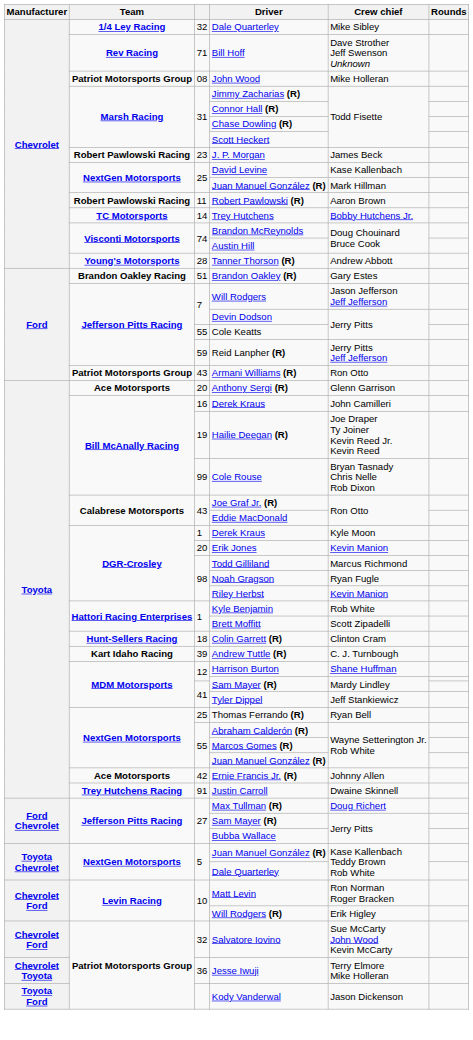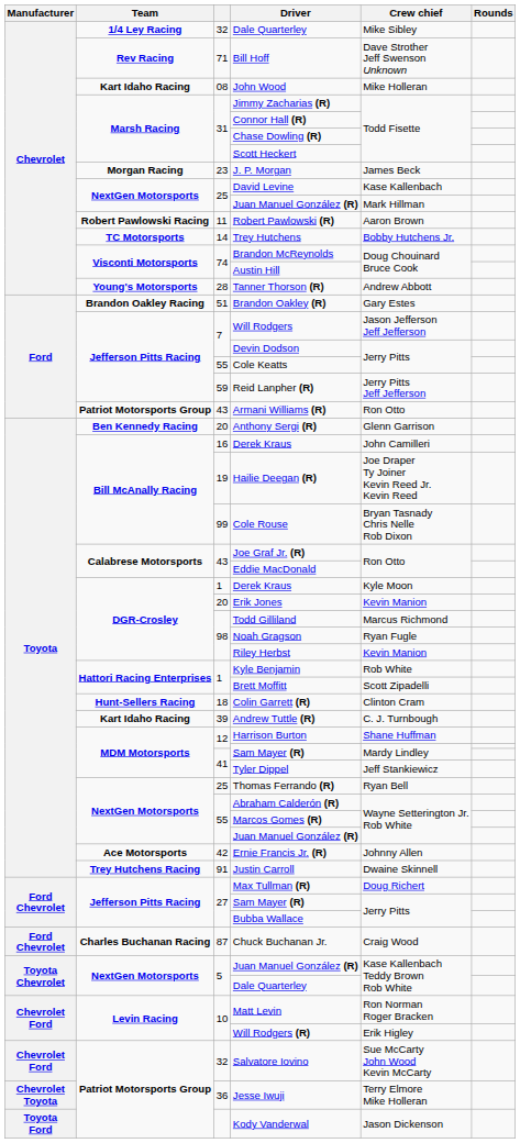 <table class="wikitable" style="font-size: 95%;">
 <tr>
 <th>Manufacturer</th>
 <th>Team</th>
 <th></th>
 <th>Driver</th>
 <th>Crew chief</th>
 <th>Rounds</th>
 </tr>
 <tr>
 <th rowspan="15"><a href='#'>Chevrolet</a></th>
 <td style="text-align:center;"><strong><a href='#'>1/4 Ley Racing</a></strong></td>
 <td>32</td>
 <td><a href='#'>Dale Quarterley</a></td>
 <td>Mike Sibley</td>
 <td></td>
 </tr>
 <tr>
 <td style="text-align:center;"><strong><a href='#'>Rev Racing</a></strong></td>
 <td>71</td>
 <td><a href='#'>Bill Hoff</a></td>
 <td>Dave Strother <small></small> <br> Jeff Swenson <small></small> <br> <em>Unknown</em> <small></small></td>
 <td></td>
 </tr>
 <tr>
-<td style="text-align:center;"><strong>Patriot Motorsports Group</strong></td>
+<td style="text-align:center;"><strong>Kart Idaho Racing</strong></td>
 <td>08</td>
 <td><a href='#'>John Wood</a></td>
 <td>Mike Holleran</td>
 <td></td>
 </tr>
 <tr>
 <td rowspan=4 style="text-align:center;"><strong><a href='#'>Marsh Racing</a></strong></td>
 <td rowspan=4>31</td>
 <td><a href='#'>Jimmy Zacharias</a> <strong>(R)</strong></td>
 <td rowspan=4>Todd Fisette</td>
 <td></td>
 </tr>
 <tr>
 <td><a href='#'>Connor Hall</a> <strong>(R)</strong></td>
 <td></td>
 </tr>
 <tr>
 <td><a href='#'>Chase Dowling</a> <strong>(R)</strong></td>
 <td></td>
 </tr>
 <tr>
 <td><a href='#'>Scott Heckert</a></td>
 <td></td>
 </tr>
 <tr>
-<td style="text-align:center;"><strong>Robert Pawlowski Racing</strong></td>
+<td style="text-align:center;"><strong>Morgan Racing</strong></td>
 <td>23</td>
 <td><a href='#'>J. P. Morgan</a></td>
 <td>James Beck</td>
 <td></td>
 </tr>
 <tr>
 <td rowspan=2 style="text-align:center;"><strong><a href='#'>NextGen Motorsports</a></strong></td>
 <td rowspan=2>25</td>
 <td><a href='#'>David Levine</a></td>
 <td>Kase Kallenbach</td>
 <td></td>
 </tr>
 <tr>
 <td><a href='#'>Juan Manuel González</a> <strong>(R)</strong></td>
 <td>Mark Hillman</td>
 <td></td>
 </tr>
 <tr>
 <td style="text-align:center;"><strong>Robert Pawlowski Racing</strong></td>
 <td>11</td>
 <td><a href='#'>Robert Pawlowski</a> <strong>(R)</strong></td>
 <td>Aaron Brown</td>
 <td></td>
 </tr>
 <tr>
 <td style="text-align:center;"><strong><a href='#'>TC Motorsports</a></strong></td>
 <td>14</td>
 <td><a href='#'>Trey Hutchens</a></td>
 <td><a href='#'>Bobby Hutchens Jr.</a></td>
 <td></td>
 </tr>
 <tr>
 <td rowspan=2 style="text-align:center;"><strong><a href='#'>Visconti Motorsports</a></strong></td>
 <td rowspan=2>74</td>
 <td><a href='#'>Brandon McReynolds</a></td>
 <td rowspan=2>Doug Chouinard <small></small><br>Bruce Cook <small></small></td>
 <td></td>
 </tr>
 <tr>
 <td><a href='#'>Austin Hill</a></td>
 <td></td>
 </tr>
 <tr>
 <td style="text-align:center;"><strong><a href='#'>Young's Motorsports</a></strong></td>
 <td>28</td>
 <td><a href='#'>Tanner Thorson</a> <strong>(R)</strong></td>
 <td>Andrew Abbott</td>
 <td></td>
 </tr>
 <tr>
 <th rowspan="6"><a href='#'>Ford</a></th>
 <td style="text-align:center;"><strong>Brandon Oakley Racing</strong></td>
 <td>51</td>
 <td><a href='#'>Brandon Oakley</a> <strong>(R)</strong></td>
 <td>Gary Estes</td>
 <td></td>
 </tr>
 <tr>
 <td rowspan="4" style="text-align:center;"><strong><a href='#'>Jefferson Pitts Racing</a></strong></td>
 <td rowspan="2">7</td>
 <td><a href='#'>Will Rodgers</a></td>
 <td>Jason Jefferson <small></small><br><a href='#'>Jeff Jefferson</a> <small></small></td>
 <td></td>
 </tr>
 <tr>
 <td><a href='#'>Devin Dodson</a></td>
 <td rowspan=2>Jerry Pitts</td>
 <td></td>
 </tr>
 <tr>
 <td>55</td>
 <td>Cole Keatts</td>
 <td></td>
 </tr>
 <tr>
 <td>59</td>
 <td>Reid Lanpher <strong>(R)</strong></td>
 <td>Jerry Pitts <small></small><br><a href='#'>Jeff Jefferson</a> <small></small></td>
 <td></td>
 </tr>
 <tr>
 <td style="text-align:center;"><strong>Patriot Motorsports Group</strong></td>
 <td>43</td>
 <td><a href='#'>Armani Williams</a> <strong>(R)</strong></td>
 <td>Ron Otto</td>
 <td></td>
 </tr>
 <tr>
 <th rowspan="25"><a href='#'>Toyota</a></th>
-<td style="text-align:center;"><strong>Ace Motorsports</strong></td>
+<td style="text-align:center;"><strong><a href='#'>Ben Kennedy Racing</a></strong></td>
 <td>20</td>
 <td><a href='#'>Anthony Sergi</a> <strong>(R)</strong></td>
 <td>Glenn Garrison</td>
 <td></td>
 </tr>
 <tr>
 <td rowspan="3" style="text-align:center;"><strong><a href='#'>Bill McAnally Racing</a></strong></td>
 <td>16</td>
 <td><a href='#'>Derek Kraus</a></td>
 <td>John Camilleri</td>
 <td></td>
 </tr>
 <tr>
 <td>19</td>
 <td><a href='#'>Hailie Deegan</a> <strong>(R)</strong></td>
 <td>Joe Draper <small></small> <br> Ty Joiner <small></small> <br> Kevin Reed Jr. <small></small> <br> Kevin Reed <small></small></td>
 <td></td>
 </tr>
 <tr>
 <td>99</td>
 <td><a href='#'>Cole Rouse</a></td>
 <td>Bryan Tasnady <small></small> <br> Chris Nelle <small></small> <br> Rob Dixon <small></small></td>
 <td></td>
 </tr>
 <tr>
 <td rowspan="2" style="text-align:center;"><strong>Calabrese Motorsports</strong></td>
 <td rowspan=2>43</td>
 <td><a href='#'>Joe Graf Jr.</a> <strong>(R)</strong></td>
 <td rowspan=2>Ron Otto</td>
 <td></td>
 </tr>
 <tr>
 <td><a href='#'>Eddie MacDonald</a></td>
 <td></td>
 </tr>
 <tr>
 <td rowspan="5" style="text-align:center;"><strong><a href='#'>DGR-Crosley</a></strong></td>
 <td>1</td>
 <td><a href='#'>Derek Kraus</a></td>
 <td>Kyle Moon</td>
 <td></td>
 </tr>
 <tr>
 <td>20</td>
 <td><a href='#'>Erik Jones</a></td>
 <td><a href='#'>Kevin Manion</a></td>
 <td></td>
 </tr>
 <tr>
 <td rowspan=3>98</td>
 <td><a href='#'>Todd Gilliland</a></td>
 <td>Marcus Richmond</td>
 <td></td>
 </tr>
 <tr>
 <td><a href='#'>Noah Gragson</a></td>
 <td>Ryan Fugle</td>
 <td></td>
 </tr>
 <tr>
 <td><a href='#'>Riley Herbst</a></td>
 <td><a href='#'>Kevin Manion</a></td>
 <td></td>
 </tr>
 <tr>
 <td rowspan="2" style="text-align:center;"><strong><a href='#'>Hattori Racing Enterprises</a></strong></td>
 <td rowspan="2">1</td>
 <td><a href='#'>Kyle Benjamin</a></td>
 <td>Rob White</td>
 <td></td>
 </tr>
 <tr>
 <td><a href='#'>Brett Moffitt</a></td>
 <td>Scott Zipadelli</td>
 <td></td>
 </tr>
 <tr>
 <td style="text-align:center;"><strong><a href='#'>Hunt-Sellers Racing</a></strong></td>
 <td>18</td>
 <td><a href='#'>Colin Garrett</a> <strong>(R)</strong></td>
 <td>Clinton Cram</td>
 <td></td>
 </tr>
 <tr>
 <td style="text-align:center;"><strong>Kart Idaho Racing</strong></td>
 <td>39</td>
 <td><a href='#'>Andrew Tuttle</a> <strong>(R)</strong></td>
 <td>C. J. Turnbough</td>
 <td></td>
 </tr>
 <tr>
 <td rowspan=4 style="text-align:center;"><strong><a href='#'>MDM Motorsports</a></strong></td>
 <td rowspan=2>12</td>
 <td><a href='#'>Harrison Burton</a></td>
 <td><a href='#'>Shane Huffman</a></td>
 <td></td>
 </tr>
 <tr>
 <td rowspan=2><a href='#'>Sam Mayer</a> <strong>(R)</strong></td>
 <td rowspan=2>Mardy Lindley</td>
 <td></td>
 </tr>
 <tr>
 <td rowspan=2>41</td>
 <td></td>
 </tr>
 <tr>
 <td><a href='#'>Tyler Dippel</a></td>
 <td>Jeff Stankiewicz</td>
 <td></td>
 </tr>
 <tr>
 <td rowspan="4" style="text-align:center;"><strong><a href='#'>NextGen Motorsports</a></strong></td>
 <td>25</td>
 <td>Thomas Ferrando <strong>(R)</strong></td>
 <td>Ryan Bell</td>
 <td></td>
 </tr>
 <tr>
 <td rowspan=3>55</td>
 <td><a href='#'>Abraham Calderón</a> <strong>(R)</strong></td>
 <td rowspan=3>Wayne Setterington Jr. <small></small><br>Rob White <small></small></td>
 <td></td>
 </tr>
 <tr>
 <td><a href='#'>Marcos Gomes</a> <strong>(R)</strong></td>
 <td></td>
 </tr>
 <tr>
 <td><a href='#'>Juan Manuel González</a> <strong>(R)</strong></td>
 <td></td>
 </tr>
 <tr>
 <td style="text-align:center;"><strong>Ace Motorsports</strong></td>
 <td>42</td>
 <td><a href='#'>Ernie Francis Jr.</a> <strong>(R)</strong></td>
 <td>Johnny Allen</td>
 <td></td>
 </tr>
 <tr>
 <td style="text-align:center;"><strong><a href='#'>Trey Hutchens Racing</a></strong></td>
 <td>91</td>
 <td><a href='#'>Justin Carroll</a></td>
 <td>Dwaine Skinnell</td>
 <td></td>
 </tr>
 <tr>
 <th rowspan="3"><a href='#'>Ford</a> <small></small><br><a href='#'>Chevrolet</a> <small></small></th>
 <td rowspan="3" style="text-align:center;"><strong><a href='#'>Jefferson Pitts Racing</a></strong></td>
 <td rowspan="3">27</td>
 <td><a href='#'>Max Tullman</a> <strong>(R)</strong></td>
 <td><a href='#'>Doug Richert</a></td>
 <td></td>
 </tr>
 <tr>
 <td><a href='#'>Sam Mayer</a> <strong>(R)</strong></td>
 <td rowspan="2">Jerry Pitts</td>
 <td></td>
 </tr>
 <tr>
 <td><a href='#'>Bubba Wallace</a></td>
 <td></td>
 </tr>
 <tr>
+<th><a href='#'>Ford</a> <small></small> <br> <a href='#'>Chevrolet</a> <small></small></th>
+<td style="text-align:center;"><strong>Charles Buchanan Racing</strong></td>
+<td>87</td>
+<td>Chuck Buchanan Jr.</td>
+<td>Craig Wood</td>
+<td></td>
+</tr>
+<tr>
 <th rowspan="2"><a href='#'>Toyota</a> <small></small><br><a href='#'>Chevrolet</a> <small></small></th>
 <td rowspan="2" style="text-align:center;"><strong><a href='#'>NextGen Motorsports</a></strong></td>
 <td rowspan="2">5</td>
 <td><a href='#'>Juan Manuel González</a> <strong>(R)</strong></td>
 <td rowspan=2>Kase Kallenbach <small></small><br>Teddy Brown <small></small><br>Rob White <small></small></td>
 <td></td>
 </tr>
 <tr>
 <td><a href='#'>Dale Quarterley</a></td>
 <td></td>
 </tr>
 <tr>
 <th rowspan="2"><a href='#'>Chevrolet</a> <small></small><br><a href='#'>Ford</a> <small></small></th>
 <td rowspan="2" style="text-align:center;"><strong><a href='#'>Levin Racing</a></strong></td>
 <td rowspan="2">10</td>
 <td><a href='#'>Matt Levin</a></td>
 <td>Ron Norman <small></small> <br> Roger Bracken <small></small></td>
 <td></td>
 </tr>
 <tr>
 <td><a href='#'>Will Rodgers</a> <strong>(R)</strong> </td>
 <td>Erik Higley</td>
 <td></td>
 </tr>
 <tr>
 <th><a href='#'>Chevrolet</a> <small></small><br><a href='#'>Ford</a> <small></small></th>
 <td rowspan=3 style="text-align:center;"><strong>Patriot Motorsports Group</strong></td>
 <td>32</td>
 <td><a href='#'>Salvatore Iovino</a></td>
 <td>Sue McCarty <small></small> <br> <a href='#'>John Wood</a> <small></small> <br> Kevin McCarty <small></small></td>
 <td></td>
 </tr>
 <tr>
 <th><a href='#'>Chevrolet</a> <small></small> <br> <a href='#'>Toyota</a> <small></small></th>
 <td>36</td>
 <td><a href='#'>Jesse Iwuji</a></td>
 <td>Terry Elmore <small></small> <br> Mike Holleran <small></small></td>
 <td></td>
 </tr>
 <tr>
 <th><a href='#'>Toyota</a> <small></small><br><a href='#'>Ford</a> <small></small></th>
 <td></td>
 <td><a href='#'>Kody Vanderwal</a></td>
 <td>Jason Dickenson</td>
 <td></td>
 </tr>
 </table>
